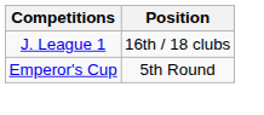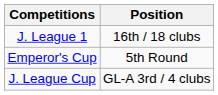 <table class="wikitable" style="text-align:center;">
 <tr>
 <th>Competitions</th>
 <th>Position</th>
 </tr>
 <tr>
 <td><a href='#'>J. League 1</a></td>
 <td>16th / 18 clubs</td>
 </tr>
 <tr>
 <td><a href='#'>Emperor's Cup</a></td>
 <td>5th Round</td>
 </tr>
+<tr>
+<td><a href='#'>J. League Cup</a></td>
+<td>GL-A 3rd / 4 clubs</td>
+</tr>
 </table>
